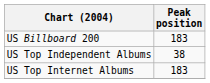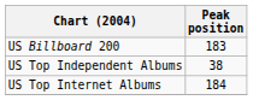 <table class="wikitable">
 <tr>
 <th>Chart (2004)</th>
 <th>Peak<br>position</th>
 </tr>
 <tr>
 <td>US <em>Billboard</em> 200</td>
 <td align="center">183</td>
 </tr>
 <tr>
 <td>US Top Independent Albums</td>
 <td align="center">38</td>
 </tr>
 <tr>
 <td>US Top Internet Albums</td>
-<td align="center">183</td>
+<td align="center">184</td>
 </tr>
 <tr>
 </tr>
 </table>
